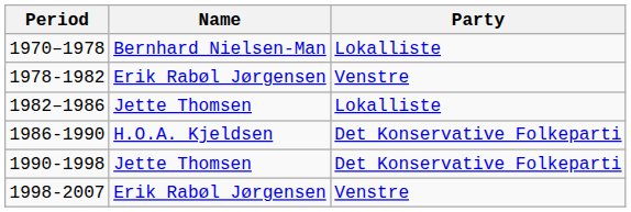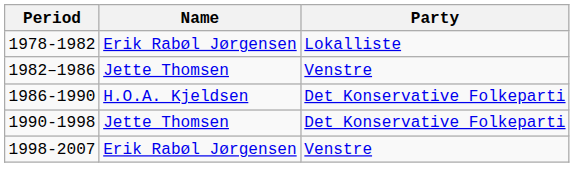 <table class="wikitable">
 <tr>
 <th>Period</th>
 <th>Name</th>
 <th>Party</th>
 </tr>
 <tr>
-<td>1970–1978</td>
-<td><a href='#'>Bernhard Nielsen-Man</a></td>
-<td><a href='#'>Lokalliste</a></td>
-</tr>
-<tr>
 <td>1978-1982</td>
 <td><a href='#'>Erik Rabøl Jørgensen</a></td>
-<td><a href='#'>Venstre</a></td>
+<td><a href='#'>Lokalliste</a></td>
 </tr>
 <tr>
 <td>1982–1986</td>
 <td><a href='#'>Jette Thomsen</a></td>
-<td><a href='#'>Lokalliste</a></td>
+<td><a href='#'>Venstre</a></td>
 </tr>
 <tr>
 <td>1986-1990</td>
 <td><a href='#'>H.O.A. Kjeldsen</a></td>
 <td><a href='#'>Det Konservative Folkeparti</a></td>
 </tr>
 <tr>
 <td>1990-1998</td>
 <td><a href='#'>Jette Thomsen</a></td>
 <td><a href='#'>Det Konservative Folkeparti</a></td>
 </tr>
 <tr>
 <td>1998-2007</td>
 <td><a href='#'>Erik Rabøl Jørgensen</a></td>
 <td><a href='#'>Venstre</a></td>
 </tr>
 </table>
